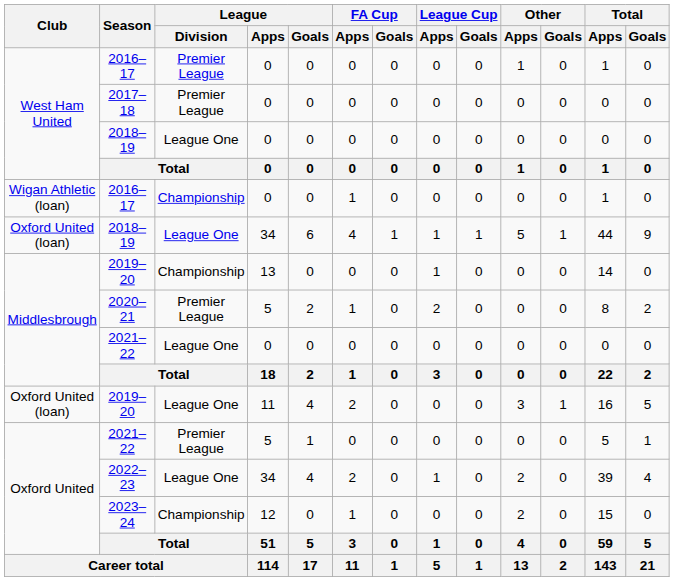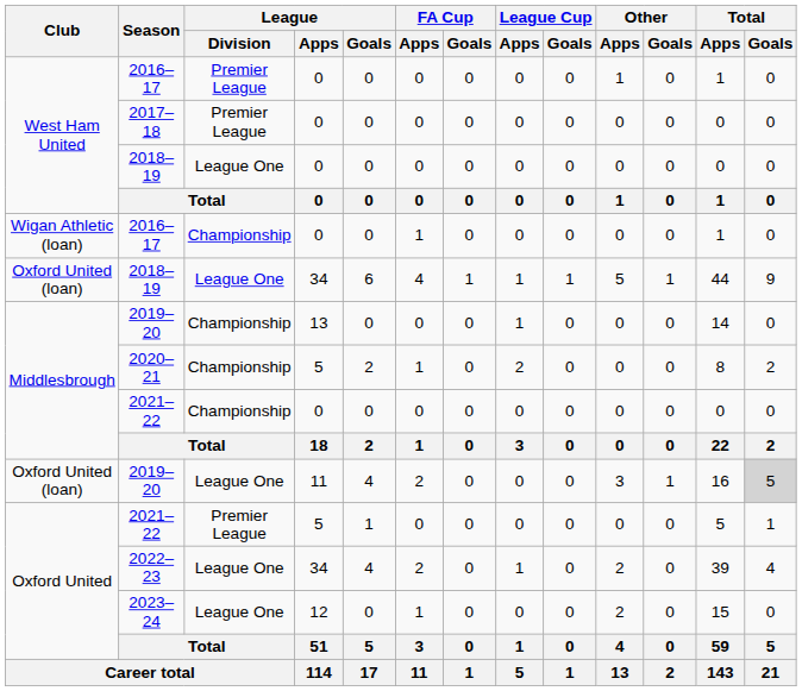 <table class=wikitable style="text-align: center;">
 <tr>
 <th rowspan="2">Club</th>
 <th rowspan="2">Season</th>
 <th colspan="3">League</th>
 <th colspan="2"><a href='#'>FA Cup</a></th>
 <th colspan="2"><a href='#'>League Cup</a></th>
 <th colspan="2">Other</th>
 <th colspan="2">Total</th>
 </tr>
 <tr>
 <th>Division</th>
 <th>Apps</th>
 <th>Goals</th>
 <th>Apps</th>
 <th>Goals</th>
 <th>Apps</th>
 <th>Goals</th>
 <th>Apps</th>
 <th>Goals</th>
 <th>Apps</th>
 <th>Goals</th>
 </tr>
 <tr>
 <td rowspan="4"><a href='#'>West Ham United</a></td>
 <td><a href='#'>2016–17</a></td>
 <td><a href='#'>Premier League</a></td>
 <td>0</td>
 <td>0</td>
 <td>0</td>
 <td>0</td>
 <td>0</td>
 <td>0</td>
 <td>1</td>
 <td>0</td>
 <td>1</td>
 <td>0</td>
 </tr>
 <tr>
 <td><a href='#'>2017–18</a></td>
 <td>Premier League</td>
 <td>0</td>
 <td>0</td>
 <td>0</td>
 <td>0</td>
 <td>0</td>
 <td>0</td>
 <td>0</td>
 <td>0</td>
 <td>0</td>
 <td>0</td>
 </tr>
 <tr>
 <td><a href='#'>2018–19</a></td>
 <td>League One</td>
 <td>0</td>
 <td>0</td>
 <td>0</td>
 <td>0</td>
 <td>0</td>
 <td>0</td>
 <td>0</td>
 <td>0</td>
 <td>0</td>
 <td>0</td>
 </tr>
 <tr>
 <th colspan="2">Total</th>
 <th>0</th>
 <th>0</th>
 <th>0</th>
 <th>0</th>
 <th>0</th>
 <th>0</th>
 <th>1</th>
 <th>0</th>
 <th>1</th>
 <th>0</th>
 </tr>
 <tr>
 <td><a href='#'>Wigan Athletic</a> (loan)</td>
 <td><a href='#'>2016–17</a></td>
 <td><a href='#'>Championship</a></td>
 <td>0</td>
 <td>0</td>
 <td>1</td>
 <td>0</td>
 <td>0</td>
 <td>0</td>
 <td>0</td>
 <td>0</td>
 <td>1</td>
 <td>0</td>
 </tr>
 <tr>
 <td><a href='#'>Oxford United</a> (loan)</td>
 <td><a href='#'>2018–19</a></td>
 <td><a href='#'>League One</a></td>
 <td>34</td>
 <td>6</td>
 <td>4</td>
 <td>1</td>
 <td>1</td>
 <td>1</td>
 <td>5</td>
 <td>1</td>
 <td>44</td>
 <td>9</td>
 </tr>
 <tr>
 <td rowspan="4"><a href='#'>Middlesbrough</a></td>
 <td><a href='#'>2019–20</a></td>
 <td>Championship</td>
 <td>13</td>
 <td>0</td>
 <td>0</td>
 <td>0</td>
 <td>1</td>
 <td>0</td>
 <td>0</td>
 <td>0</td>
 <td>14</td>
 <td>0</td>
 </tr>
 <tr>
 <td><a href='#'>2020–21</a></td>
-<td>Premier League</td>
+<td>Championship</td>
 <td>5</td>
 <td>2</td>
 <td>1</td>
 <td>0</td>
 <td>2</td>
 <td>0</td>
 <td>0</td>
 <td>0</td>
 <td>8</td>
 <td>2</td>
 </tr>
 <tr>
 <td><a href='#'>2021–22</a></td>
-<td>League One</td>
+<td>Championship</td>
 <td>0</td>
 <td>0</td>
 <td>0</td>
 <td>0</td>
 <td>0</td>
 <td>0</td>
 <td>0</td>
 <td>0</td>
 <td>0</td>
 <td>0</td>
 </tr>
 <tr>
 <th colspan="2">Total</th>
 <th>18</th>
 <th>2</th>
 <th>1</th>
 <th>0</th>
 <th>3</th>
 <th>0</th>
 <th>0</th>
 <th>0</th>
 <th>22</th>
 <th>2</th>
 </tr>
 <tr>
 <td>Oxford United (loan)</td>
 <td><a href='#'>2019–20</a></td>
 <td>League One</td>
 <td>11</td>
 <td>4</td>
 <td>2</td>
 <td>0</td>
 <td>0</td>
 <td>0</td>
 <td>3</td>
 <td>1</td>
 <td>16</td>
-<td>5</td>
+<td style="background: lightgrey;">5</td>
 </tr>
 <tr>
 <td rowspan="4">Oxford United</td>
 <td><a href='#'>2021–22</a></td>
 <td>Premier League</td>
 <td>5</td>
 <td>1</td>
 <td>0</td>
 <td>0</td>
 <td>0</td>
 <td>0</td>
 <td>0</td>
 <td>0</td>
 <td>5</td>
 <td>1</td>
 </tr>
 <tr>
 <td><a href='#'>2022–23</a></td>
 <td>League One</td>
 <td>34</td>
 <td>4</td>
 <td>2</td>
 <td>0</td>
 <td>1</td>
 <td>0</td>
 <td>2</td>
 <td>0</td>
 <td>39</td>
 <td>4</td>
 </tr>
 <tr>
 <td><a href='#'>2023–24</a></td>
-<td>Championship</td>
+<td>League One</td>
 <td>12</td>
 <td>0</td>
 <td>1</td>
 <td>0</td>
 <td>0</td>
 <td>0</td>
 <td>2</td>
 <td>0</td>
 <td>15</td>
 <td>0</td>
 </tr>
 <tr>
 <th colspan="2">Total</th>
 <th>51</th>
 <th>5</th>
 <th>3</th>
 <th>0</th>
 <th>1</th>
 <th>0</th>
 <th>4</th>
 <th>0</th>
 <th>59</th>
 <th>5</th>
 </tr>
 <tr>
 <th colspan="3">Career total</th>
 <th>114</th>
 <th>17</th>
 <th>11</th>
 <th>1</th>
 <th>5</th>
 <th>1</th>
 <th>13</th>
 <th>2</th>
 <th>143</th>
 <th>21</th>
 </tr>
 </table>
